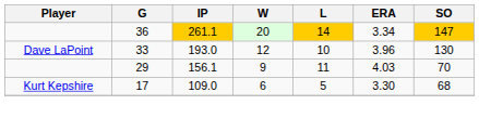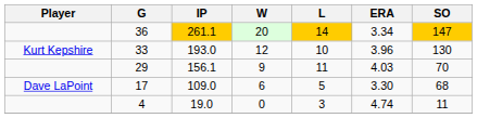 <table class="wikitable sortable">
 <tr>
 <th bgcolor="#DDDDFF" width="16%">Player</th>
 <th bgcolor="#DDDDFF" width="9%">G</th>
 <th bgcolor="#DDDDFF" width="9%">IP</th>
 <th bgcolor="#DDDDFF" width="9%">W</th>
 <th bgcolor="#DDDDFF" width="9%">L</th>
 <th bgcolor="#DDDDFF" width="9%">ERA</th>
 <th bgcolor="#DDDDFF" width="9%">SO</th>
 </tr>
 <tr align="center">
 <td></td>
 <td>36</td>
 <td style="background:#fc0;">261.1</td>
 <td style="background:#DDFFDD;">20</td>
 <td style="background:#fc0;">14</td>
 <td>3.34</td>
 <td style="background:#fc0;">147</td>
 </tr>
 <tr align="center">
-<td><a href='#'>Dave LaPoint</a></td>
+<td><a href='#'>Kurt Kepshire</a></td>
 <td>33</td>
 <td>193.0</td>
 <td>12</td>
 <td>10</td>
 <td>3.96</td>
 <td>130</td>
 </tr>
 <tr align=center>
 <td></td>
 <td>29</td>
 <td>156.1</td>
 <td>9</td>
 <td>11</td>
 <td>4.03</td>
 <td>70</td>
 </tr>
 <tr align="center">
-<td><a href='#'>Kurt Kepshire</a></td>
+<td><a href='#'>Dave LaPoint</a></td>
 <td>17</td>
 <td>109.0</td>
 <td>6</td>
 <td>5</td>
 <td>3.30</td>
 <td>68</td>
 </tr>
+<tr align=center>
+<td></td>
+<td>4</td>
+<td>19.0</td>
+<td>0</td>
+<td>3</td>
+<td>4.74</td>
+<td>11</td>
+</tr>
 <tr align="center">
 </tr>
 </table>
